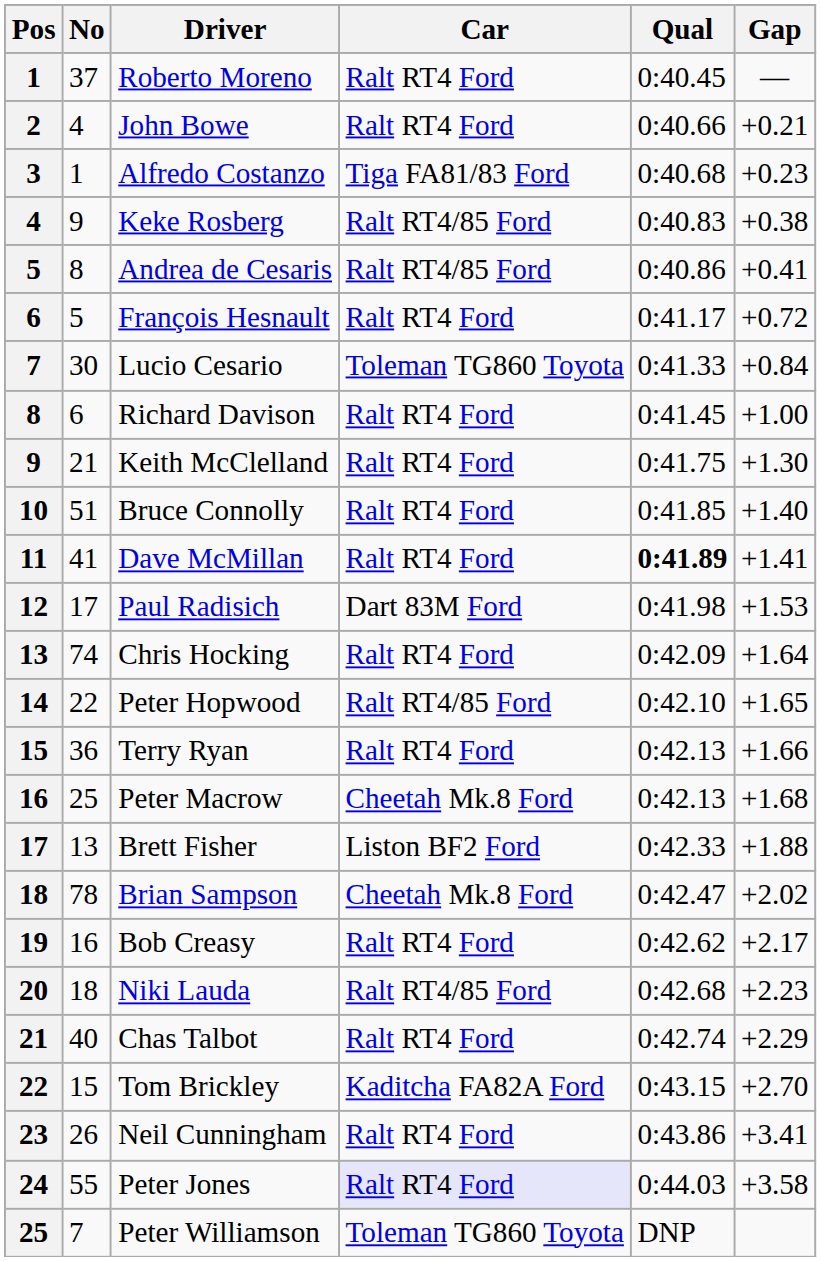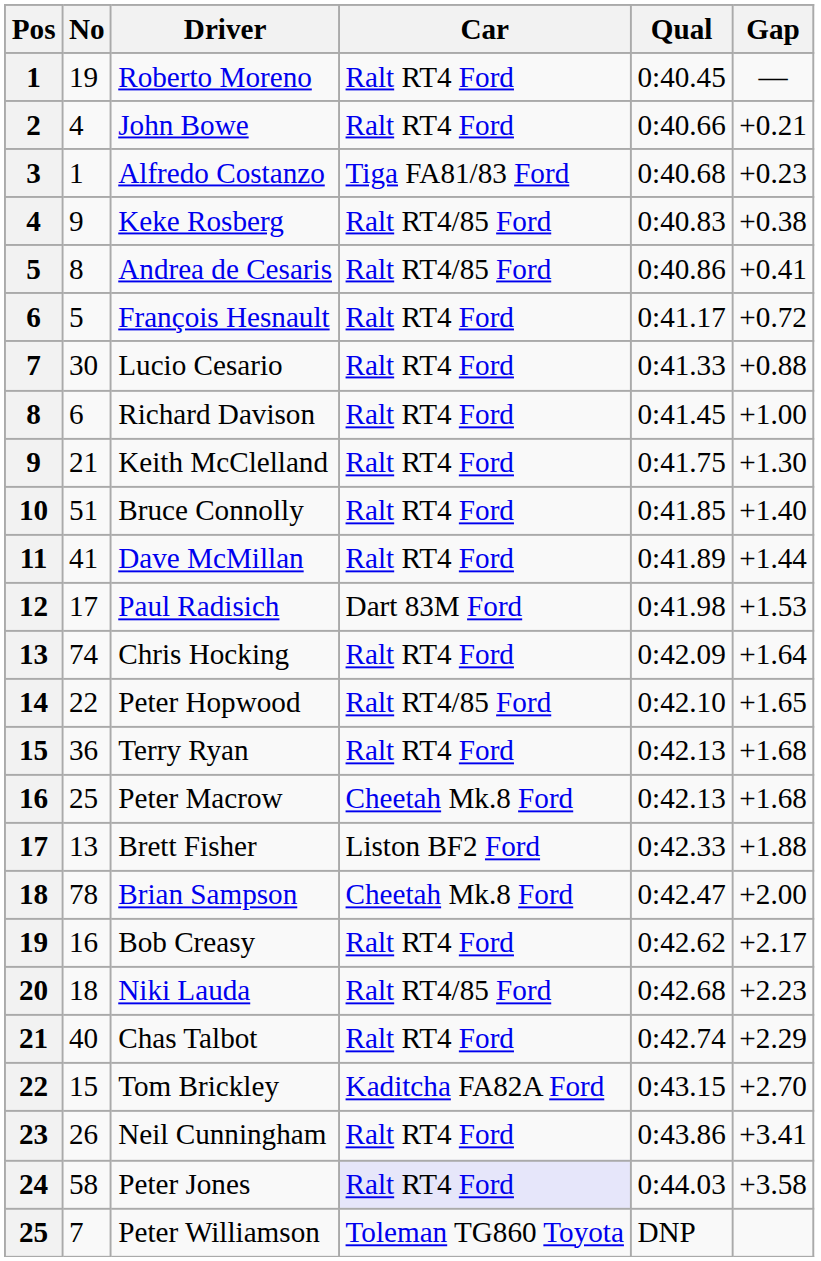 <table class="wikitable sortable" style="font-size: 95%;">
 <tr>
 <th>Pos</th>
 <th>No</th>
 <th>Driver</th>
 <th>Car</th>
 <th>Qual</th>
 <th>Gap</th>
 </tr>
 <tr>
 <th>1</th>
-<td>37</td>
+<td>19</td>
 <td> <a href='#'>Roberto Moreno</a></td>
 <td><a href='#'>Ralt</a> RT4 <a href='#'>Ford</a></td>
 <td>0:40.45</td>
 <td align="center">—</td>
 </tr>
 <tr>
 <th>2</th>
 <td>4</td>
 <td> <a href='#'>John Bowe</a></td>
 <td><a href='#'>Ralt</a> RT4 <a href='#'>Ford</a></td>
 <td>0:40.66</td>
 <td>+0.21</td>
 </tr>
 <tr>
 <th>3</th>
 <td>1</td>
 <td> <a href='#'>Alfredo Costanzo</a></td>
 <td><a href='#'>Tiga</a> FA81/83 <a href='#'>Ford</a></td>
 <td>0:40.68</td>
 <td>+0.23</td>
 </tr>
 <tr>
 <th>4</th>
 <td>9</td>
 <td> <a href='#'>Keke Rosberg</a></td>
 <td><a href='#'>Ralt</a> RT4/85 <a href='#'>Ford</a></td>
 <td>0:40.83</td>
 <td>+0.38</td>
 </tr>
 <tr>
 <th>5</th>
 <td>8</td>
 <td> <a href='#'>Andrea de Cesaris</a></td>
 <td><a href='#'>Ralt</a> RT4/85 <a href='#'>Ford</a></td>
 <td>0:40.86</td>
 <td>+0.41</td>
 </tr>
 <tr>
 <th>6</th>
 <td>5</td>
 <td> <a href='#'>François Hesnault</a></td>
 <td><a href='#'>Ralt</a> RT4 <a href='#'>Ford</a></td>
 <td>0:41.17</td>
 <td>+0.72</td>
 </tr>
 <tr>
 <th>7</th>
 <td>30</td>
 <td> Lucio Cesario</td>
-<td><a href='#'>Toleman</a> TG860 <a href='#'>Toyota</a></td>
+<td><a href='#'>Ralt</a> RT4 <a href='#'>Ford</a></td>
 <td>0:41.33</td>
-<td>+0.84</td>
+<td>+0.88</td>
 </tr>
 <tr>
 <th>8</th>
 <td>6</td>
 <td> Richard Davison</td>
 <td><a href='#'>Ralt</a> RT4 <a href='#'>Ford</a></td>
 <td>0:41.45</td>
 <td>+1.00</td>
 </tr>
 <tr>
 <th>9</th>
 <td>21</td>
 <td> Keith McClelland</td>
 <td><a href='#'>Ralt</a> RT4 <a href='#'>Ford</a></td>
 <td>0:41.75</td>
 <td>+1.30</td>
 </tr>
 <tr>
 <th>10</th>
 <td>51</td>
 <td> Bruce Connolly</td>
 <td><a href='#'>Ralt</a> RT4 <a href='#'>Ford</a></td>
 <td>0:41.85</td>
 <td>+1.40</td>
 </tr>
 <tr>
 <th>11</th>
 <td>41</td>
 <td> <a href='#'>Dave McMillan</a></td>
 <td><a href='#'>Ralt</a> RT4 <a href='#'>Ford</a></td>
-<td><strong>0:41.89</strong></td>
-<td>+1.41</td>
+<td>0:41.89</td>
+<td>+1.44</td>
 </tr>
 <tr>
 <th>12</th>
 <td>17</td>
 <td> <a href='#'>Paul Radisich</a></td>
 <td>Dart 83M <a href='#'>Ford</a></td>
 <td>0:41.98</td>
 <td>+1.53</td>
 </tr>
 <tr>
 <th>13</th>
 <td>74</td>
 <td> Chris Hocking</td>
 <td><a href='#'>Ralt</a> RT4 <a href='#'>Ford</a></td>
 <td>0:42.09</td>
 <td>+1.64</td>
 </tr>
 <tr>
 <th>14</th>
 <td>22</td>
 <td> Peter Hopwood</td>
 <td><a href='#'>Ralt</a> RT4/85 <a href='#'>Ford</a></td>
 <td>0:42.10</td>
 <td>+1.65</td>
 </tr>
 <tr>
 <th>15</th>
 <td>36</td>
 <td> Terry Ryan</td>
 <td><a href='#'>Ralt</a> RT4 <a href='#'>Ford</a></td>
 <td>0:42.13</td>
-<td>+1.66</td>
+<td>+1.68</td>
 </tr>
 <tr>
 <th>16</th>
 <td>25</td>
 <td> Peter Macrow</td>
 <td><a href='#'>Cheetah</a> Mk.8 <a href='#'>Ford</a></td>
 <td>0:42.13</td>
 <td>+1.68</td>
 </tr>
 <tr>
 <th>17</th>
 <td>13</td>
 <td> Brett Fisher</td>
 <td>Liston BF2 <a href='#'>Ford</a></td>
 <td>0:42.33</td>
 <td>+1.88</td>
 </tr>
 <tr>
 <th>18</th>
 <td>78</td>
 <td> <a href='#'>Brian Sampson</a></td>
 <td><a href='#'>Cheetah</a> Mk.8 <a href='#'>Ford</a></td>
 <td>0:42.47</td>
-<td>+2.02</td>
+<td>+2.00</td>
 </tr>
 <tr>
 <th>19</th>
 <td>16</td>
 <td> Bob Creasy</td>
 <td><a href='#'>Ralt</a> RT4 <a href='#'>Ford</a></td>
 <td>0:42.62</td>
 <td>+2.17</td>
 </tr>
 <tr>
 <th>20</th>
 <td>18</td>
 <td> <a href='#'>Niki Lauda</a></td>
 <td><a href='#'>Ralt</a> RT4/85 <a href='#'>Ford</a></td>
 <td>0:42.68</td>
 <td>+2.23</td>
 </tr>
 <tr>
 <th>21</th>
 <td>40</td>
 <td> Chas Talbot</td>
 <td><a href='#'>Ralt</a> RT4 <a href='#'>Ford</a></td>
 <td>0:42.74</td>
 <td>+2.29</td>
 </tr>
 <tr>
 <th>22</th>
 <td>15</td>
 <td> Tom Brickley</td>
 <td><a href='#'>Kaditcha</a> FA82A <a href='#'>Ford</a></td>
 <td>0:43.15</td>
 <td>+2.70</td>
 </tr>
 <tr>
 <th>23</th>
 <td>26</td>
 <td> Neil Cunningham</td>
 <td><a href='#'>Ralt</a> RT4 <a href='#'>Ford</a></td>
 <td>0:43.86</td>
 <td>+3.41</td>
 </tr>
 <tr>
 <th>24</th>
-<td>55</td>
+<td>58</td>
 <td> Peter Jones</td>
 <td style="background: lavender;"><a href='#'>Ralt</a> RT4 <a href='#'>Ford</a></td>
 <td>0:44.03</td>
 <td>+3.58</td>
 </tr>
 <tr>
 <th>25</th>
 <td>7</td>
 <td> Peter Williamson</td>
 <td><a href='#'>Toleman</a> TG860 <a href='#'>Toyota</a></td>
 <td>DNP</td>
 <td></td>
 </tr>
 </table>
